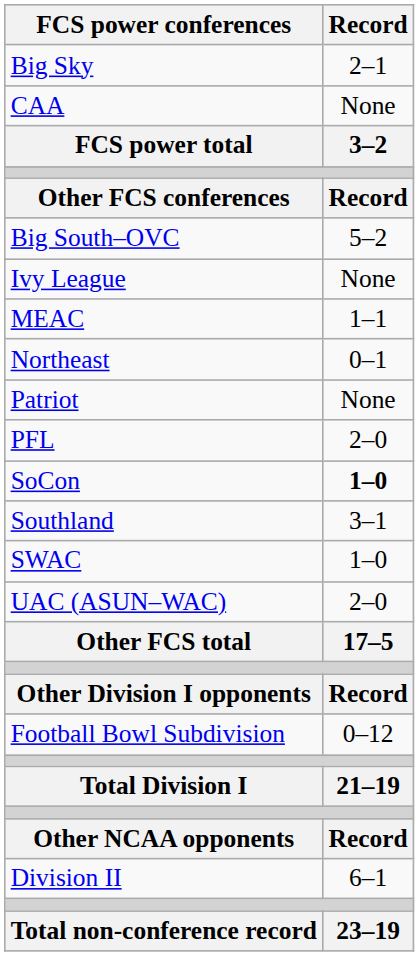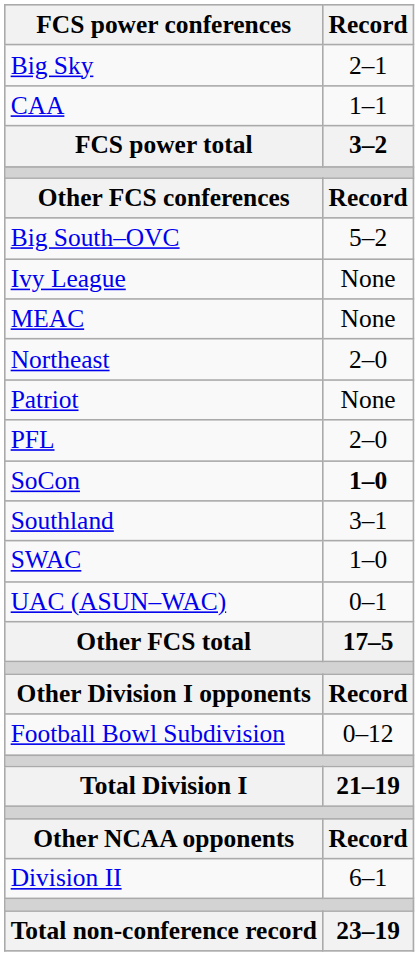 <table class="wikitable">
 <tr>
 <th>FCS power conferences</th>
 <th>Record</th>
 </tr>
 <tr>
 <td><a href='#'>Big Sky</a></td>
 <td align=center>2–1</td>
 </tr>
 <tr>
 <td><a href='#'>CAA</a></td>
-<td align=center>None</td>
+<td align=center>1–1</td>
 </tr>
 <tr>
 <th>FCS power total</th>
 <th>3–2</th>
 </tr>
 <tr>
 <th colspan="2" style="background:lightgrey;"></th>
 </tr>
 <tr>
 <th>Other FCS conferences</th>
 <th>Record</th>
 </tr>
 <tr>
 <td><a href='#'>Big South–OVC</a></td>
 <td align=center>5–2</td>
 </tr>
 <tr>
 <td><a href='#'>Ivy League</a></td>
 <td align=center>None</td>
 </tr>
 <tr>
 <td><a href='#'>MEAC</a></td>
-<td align=center>1–1</td>
+<td align=center>None</td>
 </tr>
 <tr>
 <td><a href='#'>Northeast</a></td>
-<td align=center>0–1</td>
+<td align=center>2–0</td>
 </tr>
 <tr>
 <td><a href='#'>Patriot</a></td>
 <td align=center>None</td>
 </tr>
 <tr>
 <td><a href='#'>PFL</a></td>
 <td align=center>2–0</td>
 </tr>
 <tr>
 <td><a href='#'>SoCon</a></td>
 <td align=center><strong>1–0</strong></td>
 </tr>
 <tr>
 <td><a href='#'>Southland</a></td>
 <td align=center>3–1</td>
 </tr>
 <tr>
 <td><a href='#'>SWAC</a></td>
 <td align=center>1–0</td>
 </tr>
 <tr>
 <td><a href='#'>UAC (ASUN–WAC)</a></td>
-<td align=center>2–0</td>
+<td align=center>0–1</td>
 </tr>
 <tr>
 <th>Other FCS total</th>
 <th>17–5</th>
 </tr>
 <tr>
 <th colspan="2" style="background:lightgrey;"></th>
 </tr>
 <tr>
 <th>Other Division I opponents</th>
 <th>Record</th>
 </tr>
 <tr>
 <td><a href='#'>Football Bowl Subdivision</a></td>
 <td align=center>0–12</td>
 </tr>
 <tr>
 <th colspan="2" style="background:lightgrey;"></th>
 </tr>
 <tr>
 <th>Total Division I</th>
 <th>21–19</th>
 </tr>
 <tr>
 <th colspan="2" style="background:lightgrey;"></th>
 </tr>
 <tr>
 <th>Other NCAA opponents</th>
 <th>Record</th>
 </tr>
 <tr>
 <td><a href='#'>Division II</a></td>
 <td align=center>6–1</td>
 </tr>
 <tr>
 <th colspan="2" style="background:lightgrey;"></th>
 </tr>
 <tr>
 <th>Total non-conference record</th>
 <th>23–19</th>
 </tr>
 </table>
